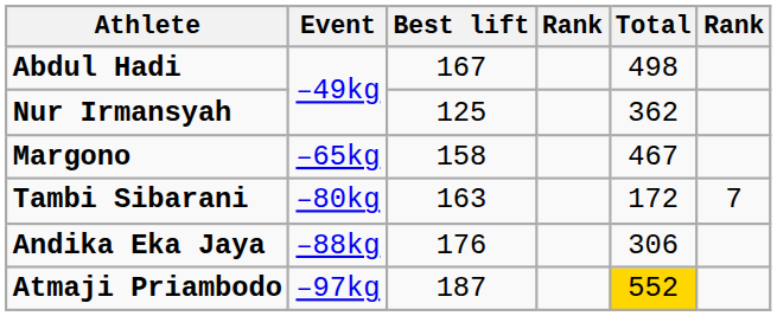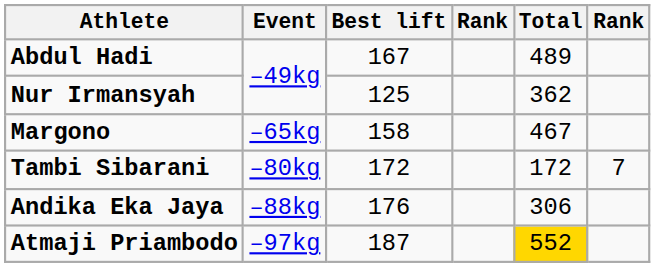 <table class=wikitable style="font-size:85%">
 <tr style="font-size:90%">
 <th>Athlete</th>
 <th>Event</th>
 <th>Best lift</th>
 <th>Rank</th>
 <th>Total</th>
 <th>Rank</th>
 </tr>
 <tr align=center>
 <td align=left><strong>Abdul Hadi</strong></td>
 <td align=left rowspan="2"><a href='#'>–49kg</a></td>
 <td>167</td>
 <td></td>
-<td>498</td>
+<td>489</td>
 <td></td>
 </tr>
 <tr align=center>
 <td align=left><strong>Nur Irmansyah</strong></td>
 <td>125</td>
 <td></td>
 <td>362</td>
 <td></td>
 </tr>
 <tr align=center>
 <td align=left><strong>Margono</strong></td>
 <td align=left><a href='#'>–65kg</a></td>
 <td>158</td>
 <td></td>
 <td>467</td>
 <td></td>
 </tr>
 <tr align=center>
 <td align=left><strong>Tambi Sibarani</strong></td>
 <td align=left><a href='#'>–80kg</a></td>
-<td>163</td>
+<td>172</td>
 <td></td>
 <td>172</td>
 <td>7</td>
 </tr>
 <tr align=center>
 <td align=left><strong>Andika Eka Jaya</strong></td>
 <td align=left><a href='#'>–88kg</a></td>
 <td>176</td>
 <td></td>
 <td>306</td>
 <td></td>
 </tr>
 <tr align=center>
 <td align=left><strong>Atmaji Priambodo</strong></td>
 <td align=left><a href='#'>–97kg</a></td>
 <td>187</td>
 <td></td>
 <td style="background: gold;">552</td>
 <td></td>
 </tr>
 </table>
